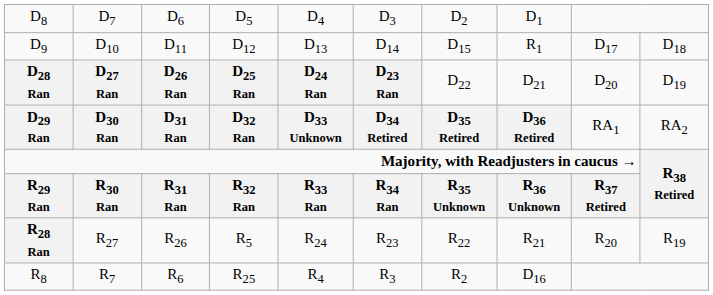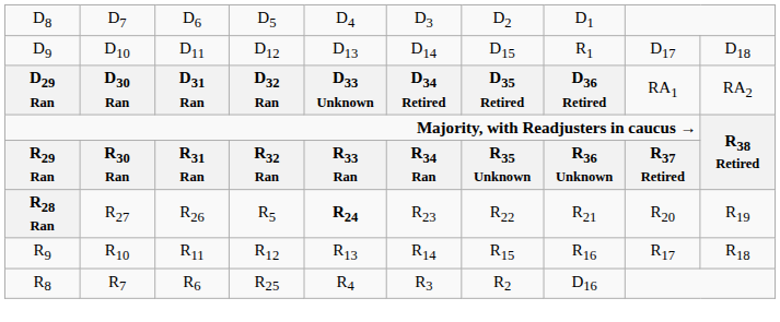 <table class="wikitable" style="text-align:center" width=750px>
 <tr>
 <td>D<sub>8</sub></td>
 <td>D<sub>7</sub></td>
 <td>D<sub>6</sub></td>
 <td>D<sub>5</sub></td>
 <td>D<sub>4</sub></td>
 <td>D<sub>3</sub></td>
 <td>D<sub>2</sub></td>
 <td>D<sub>1</sub></td>
 <td colspan=2></td>
 </tr>
 <tr>
 <td width=50px >D<sub>9</sub></td>
 <td width=50px >D<sub>10</sub></td>
 <td width=50px >D<sub>11</sub></td>
 <td width=50px >D<sub>12</sub></td>
 <td width=50px >D<sub>13</sub></td>
 <td width=50px >D<sub>14</sub></td>
 <td width=50px >D<sub>15</sub></td>
 <td>R<sub>1</sub></td>
 <td width=50px >D<sub>17</sub></td>
 <td width=50px >D<sub>18</sub></td>
-</tr>
-<tr>
-<th>D<sub>28</sub><br><small>Ran</small></th>
-<th>D<sub>27</sub><br><small>Ran</small></th>
-<th>D<sub>26</sub><br><small>Ran</small></th>
-<th>D<sub>25</sub><br><small>Ran</small></th>
-<th>D<sub>24</sub><br><small>Ran</small></th>
-<th>D<sub>23</sub><br><small>Ran</small></th>
-<td>D<sub>22</sub></td>
-<td>D<sub>21</sub></td>
-<td>D<sub>20</sub></td>
-<td>D<sub>19</sub></td>
 </tr>
 <tr>
 <th>D<sub>29</sub><br><small>Ran</small></th>
 <th>D<sub>30</sub><br><small>Ran</small></th>
 <th>D<sub>31</sub><br><small>Ran</small></th>
 <th>D<sub>32</sub><br><small>Ran</small></th>
 <th>D<sub>33</sub><br><small>Unknown</small></th>
 <th>D<sub>34</sub><br><small>Retired</small></th>
 <th>D<sub>35</sub><br><small>Retired</small></th>
 <th>D<sub>36</sub><br><small>Retired</small></th>
 <td><span>RA<sub>1</sub></span></td>
 <td><span>RA<sub>2</sub></span></td>
 </tr>
 <tr>
 <td colspan=9 align=right><strong>Majority, with Readjusters in caucus →</strong></td>
 <th rowspan=2 >R<sub>38</sub><br><small>Retired</small></th>
 </tr>
 <tr>
 <th>R<sub>29</sub><br><small>Ran</small></th>
 <th>R<sub>30</sub><br><small>Ran</small></th>
 <th>R<sub>31</sub><br><small>Ran</small></th>
 <th>R<sub>32</sub><br><small>Ran</small></th>
 <th>R<sub>33</sub><br><small>Ran</small></th>
 <th>R<sub>34</sub><br><small>Ran</small></th>
 <th>R<sub>35</sub><br><small>Unknown</small></th>
 <th>R<sub>36</sub><br><small>Unknown</small></th>
 <th>R<sub>37</sub><br><small>Retired</small></th>
 </tr>
 <tr>
 <th>R<sub>28</sub><br><small>Ran</small></th>
 <td>R<sub>27</sub></td>
 <td>R<sub>26</sub></td>
 <td>R<sub>5</sub></td>
-<td>R<sub>24</sub></td>
+<td><strong>R<sub>24</sub></strong></td>
 <td>R<sub>23</sub></td>
 <td>R<sub>22</sub></td>
 <td>R<sub>21</sub></td>
 <td>R<sub>20</sub></td>
 <td>R<sub>19</sub></td>
+</tr>
+<tr>
+<td>R<sub>9</sub></td>
+<td>R<sub>10</sub></td>
+<td>R<sub>11</sub></td>
+<td>R<sub>12</sub></td>
+<td>R<sub>13</sub></td>
+<td>R<sub>14</sub></td>
+<td>R<sub>15</sub></td>
+<td>R<sub>16</sub></td>
+<td>R<sub>17</sub></td>
+<td>R<sub>18</sub></td>
 </tr>
 <tr>
 <td>R<sub>8</sub></td>
 <td>R<sub>7</sub></td>
 <td>R<sub>6</sub></td>
 <td>R<sub>25</sub></td>
 <td>R<sub>4</sub></td>
 <td>R<sub>3</sub></td>
 <td>R<sub>2</sub></td>
 <td width=50px >D<sub>16</sub></td>
 <td colspan=2></td>
 </tr>
 </table>
